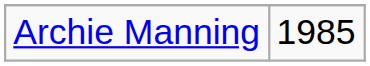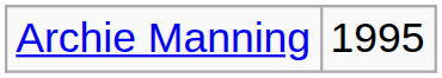 <table class="wikitable" style="text-align:center">
 <tr>
 </tr>
 <tr>
 <td><a href='#'>Archie Manning</a></td>
-<td>1985</td>
+<td>1995</td>
 </tr>
 </table>
